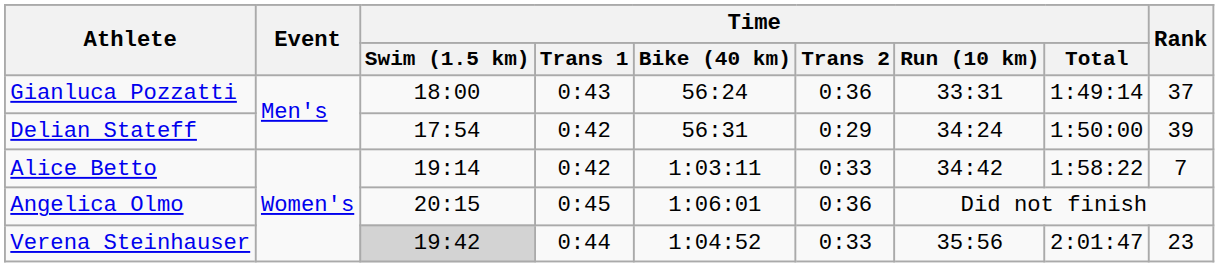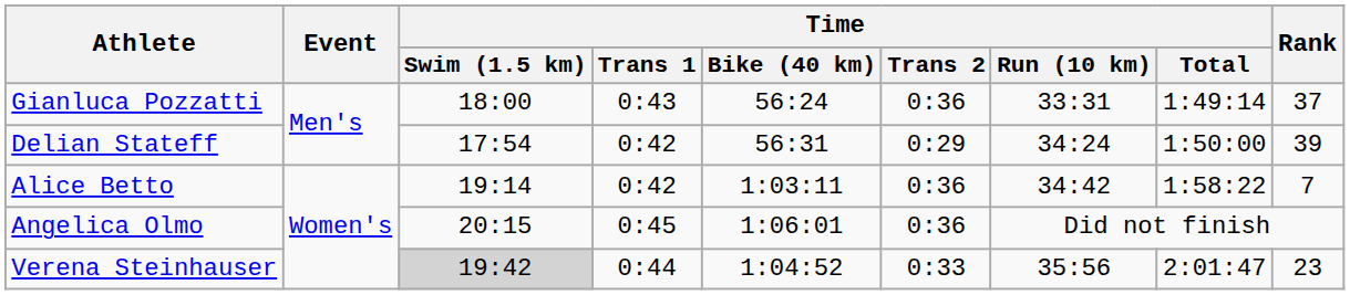 <table class="wikitable" style="font-size:90%">
 <tr>
 <th rowspan=2>Athlete</th>
 <th rowspan=2>Event</th>
 <th colspan=6>Time</th>
 <th rowspan=2>Rank</th>
 </tr>
 <tr style="font-size:95%">
 <th>Swim (1.5 km)</th>
 <th>Trans 1</th>
 <th>Bike (40 km)</th>
 <th>Trans 2</th>
 <th>Run (10 km)</th>
 <th>Total</th>
 </tr>
 <tr align=center>
 <td align=left><a href='#'>Gianluca Pozzatti</a></td>
 <td align=left rowspan=2><a href='#'>Men's</a></td>
 <td>18:00</td>
 <td>0:43</td>
 <td>56:24</td>
 <td>0:36</td>
 <td>33:31</td>
 <td>1:49:14</td>
 <td>37</td>
 </tr>
 <tr align=center>
 <td align=left><a href='#'>Delian Stateff</a></td>
 <td>17:54</td>
 <td>0:42</td>
 <td>56:31</td>
 <td>0:29</td>
 <td>34:24</td>
 <td>1:50:00</td>
 <td>39</td>
 </tr>
 <tr align=center>
 <td align=left><a href='#'>Alice Betto</a></td>
 <td align=left rowspan=3><a href='#'>Women's</a></td>
 <td>19:14</td>
 <td>0:42</td>
 <td>1:03:11</td>
-<td>0:33</td>
+<td>0:36</td>
 <td>34:42</td>
 <td>1:58:22</td>
 <td>7</td>
 </tr>
 <tr align=center>
 <td align=left><a href='#'>Angelica Olmo</a></td>
 <td>20:15</td>
 <td>0:45</td>
 <td>1:06:01</td>
 <td>0:36</td>
 <td colspan="3">Did not finish</td>
 </tr>
 <tr align=center>
 <td align=left><a href='#'>Verena Steinhauser</a></td>
 <td style="background: lightgrey;">19:42</td>
 <td>0:44</td>
 <td>1:04:52</td>
 <td>0:33</td>
 <td>35:56</td>
 <td>2:01:47</td>
 <td>23</td>
 </tr>
 </table>
